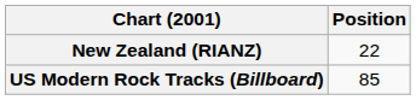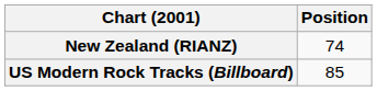 <table class="wikitable plainrowheaders" style="text-align:center">
 <tr>
 <th>Chart (2001)</th>
 <th>Position</th>
 </tr>
 <tr>
 <th scope="row">New Zealand (RIANZ)</th>
-<td>22</td>
+<td>74</td>
 </tr>
 <tr>
 <th scope="row">US Modern Rock Tracks (<em>Billboard</em>)</th>
 <td>85</td>
 </tr>
 </table>
